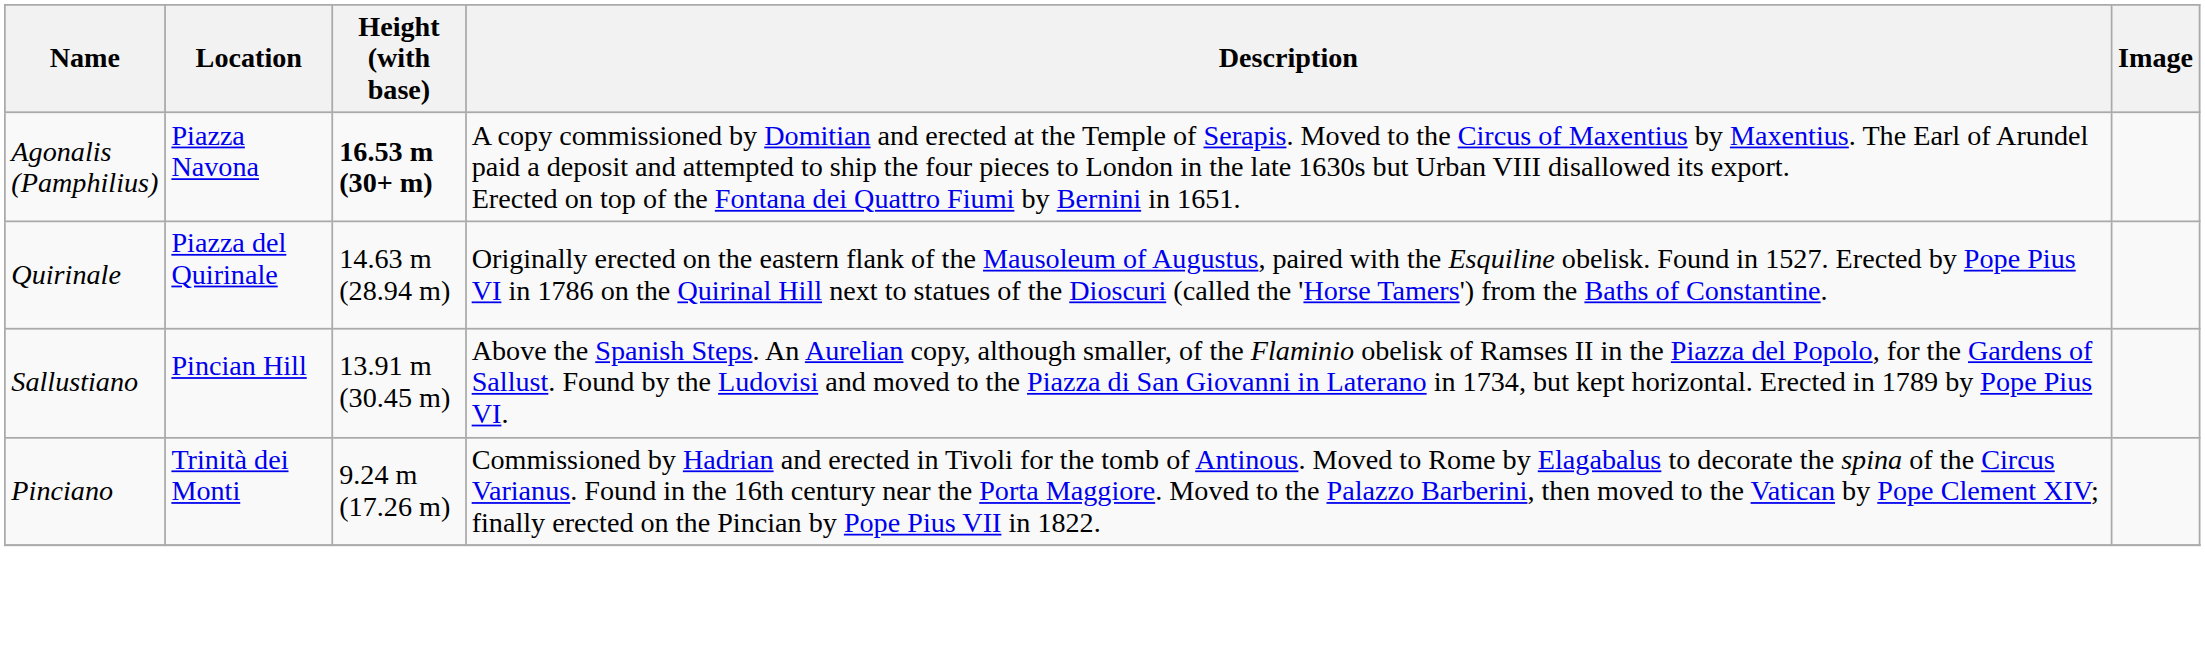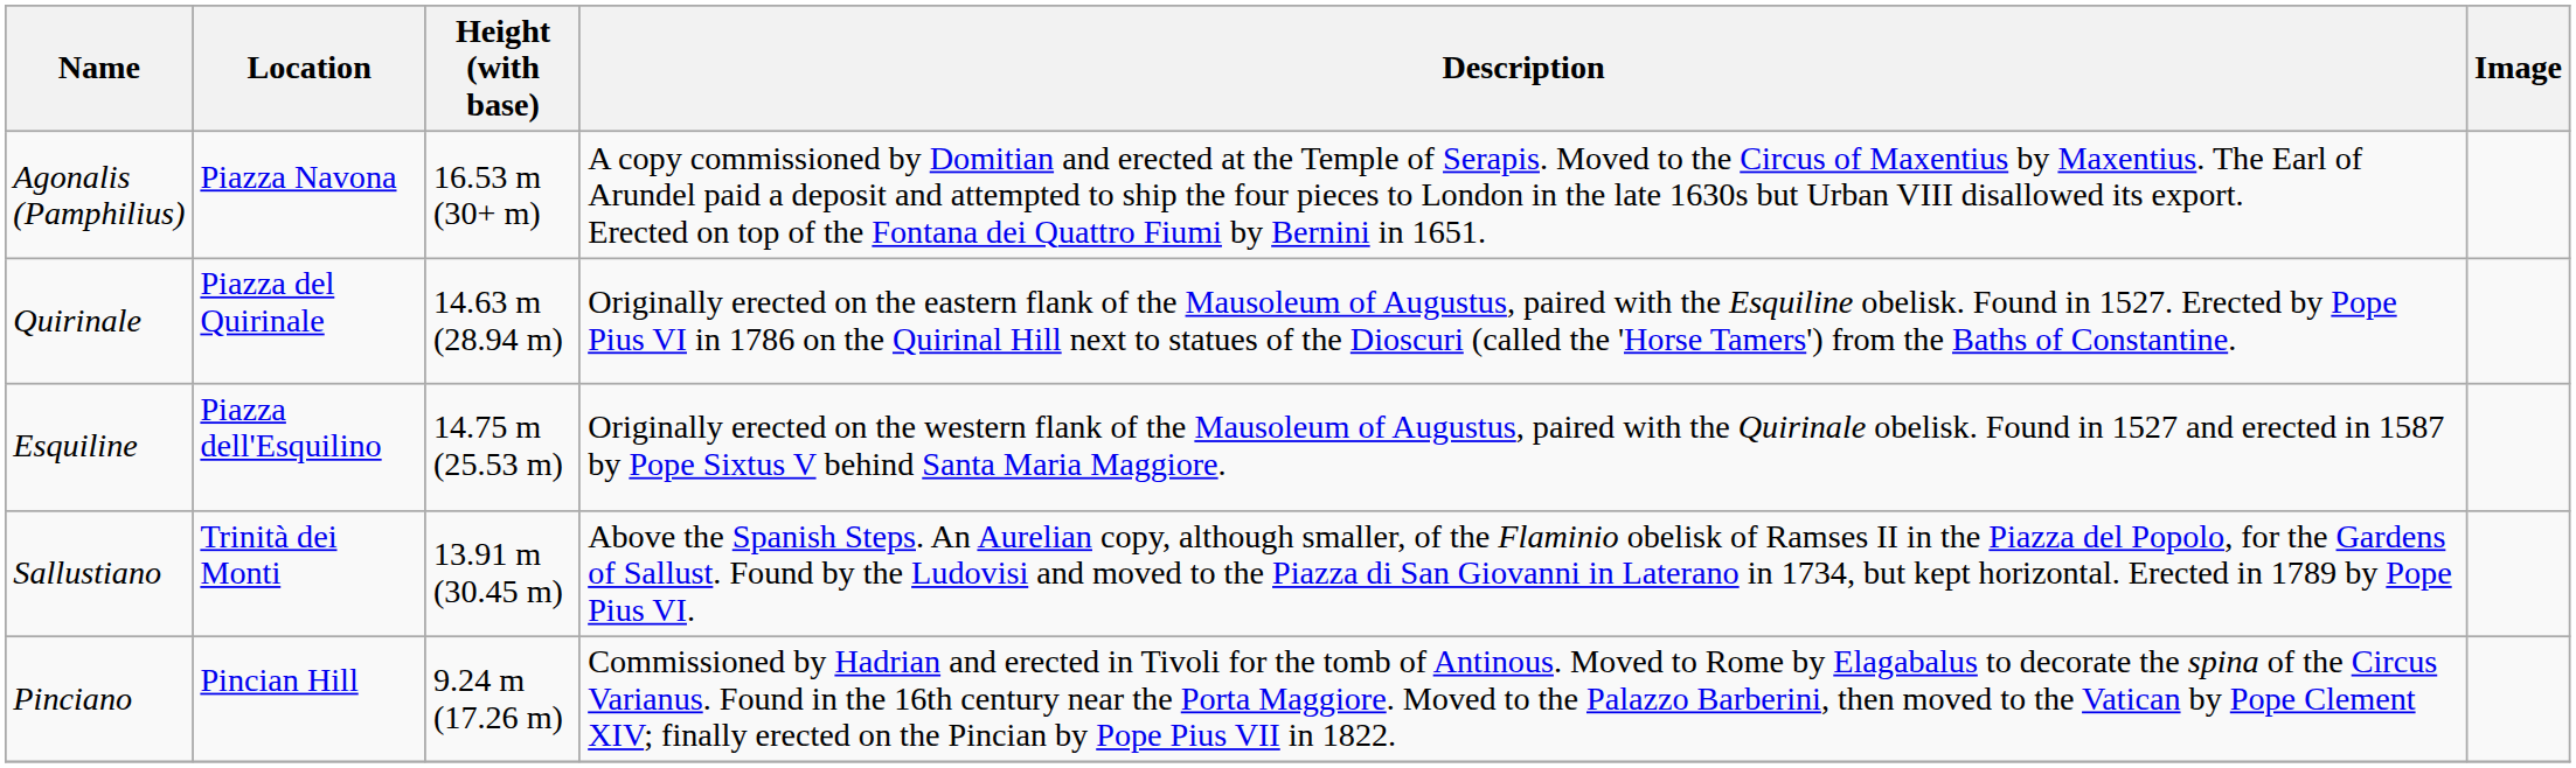 <table class="wikitable">
 <tr>
 <th>Name</th>
 <th>Location</th>
 <th>Height <br>(with base)</th>
 <th>Description</th>
 <th>Image</th>
 </tr>
 <tr>
 <td><em>Agonalis</em><br><em>(Pamphilius)</em></td>
 <td><a href='#'>Piazza Navona</a><br><br></td>
-<td><strong>16.53 m <br>(30+ m)</strong></td>
+<td>16.53 m <br>(30+ m)</td>
 <td>A copy commissioned by <a href='#'>Domitian</a> and erected at the Temple of <a href='#'>Serapis</a>. Moved to the <a href='#'>Circus of Maxentius</a> by <a href='#'>Maxentius</a>. The Earl of Arundel paid a deposit and attempted to ship the four pieces to London in the late 1630s but Urban VIII disallowed its export.<br>Erected on top of the <a href='#'>Fontana dei Quattro Fiumi</a> by <a href='#'>Bernini</a> in 1651.</td>
 <td></td>
 </tr>
 <tr>
 <td><em>Quirinale</em></td>
 <td><a href='#'>Piazza del Quirinale</a><br><br></td>
 <td>14.63 m <br>(28.94 m)</td>
 <td>Originally erected on the eastern flank of the <a href='#'>Mausoleum of Augustus</a>, paired with the <em>Esquiline</em> obelisk. Found in 1527. Erected by <a href='#'>Pope Pius VI</a> in 1786 on the <a href='#'>Quirinal Hill</a> next to statues of the <a href='#'>Dioscuri</a> (called the '<a href='#'>Horse Tamers</a>') from the <a href='#'>Baths of Constantine</a>.</td>
 <td></td>
 </tr>
 <tr>
+<td><em>Esquiline</em></td>
+<td><a href='#'>Piazza dell'Esquilino</a><br><br></td>
+<td>14.75 m <br>(25.53 m)</td>
+<td>Originally erected on the western flank of the <a href='#'>Mausoleum of Augustus</a>, paired with the <em>Quirinale</em> obelisk. Found in 1527 and erected in 1587 by <a href='#'>Pope Sixtus V</a> behind <a href='#'>Santa Maria Maggiore</a>.</td>
+<td></td>
+</tr>
+<tr>
 <td><em>Sallustiano</em></td>
-<td><a href='#'>Pincian Hill</a><br><br></td>
+<td><a href='#'>Trinità dei Monti</a><br><br></td>
 <td>13.91 m <br>(30.45 m)</td>
 <td>Above the <a href='#'>Spanish Steps</a>. An <a href='#'>Aurelian</a> copy, although smaller, of the <em>Flaminio</em> obelisk of Ramses II in the <a href='#'>Piazza del Popolo</a>, for the <a href='#'>Gardens of Sallust</a>. Found by the <a href='#'>Ludovisi</a> and moved to the <a href='#'>Piazza di San Giovanni in Laterano</a> in 1734, but kept horizontal. Erected in 1789 by <a href='#'>Pope Pius VI</a>.</td>
 <td></td>
 </tr>
 <tr>
 <td><em>Pinciano</em></td>
-<td><a href='#'>Trinità dei Monti</a><br><br></td>
+<td><a href='#'>Pincian Hill</a><br><br></td>
 <td>9.24 m <br>(17.26 m)</td>
 <td>Commissioned by <a href='#'>Hadrian</a> and  erected in Tivoli for the tomb of <a href='#'>Antinous</a>. Moved to Rome by <a href='#'>Elagabalus</a> to decorate the <em>spina</em> of the <a href='#'>Circus Varianus</a>. Found in the 16th century near the <a href='#'>Porta Maggiore</a>. Moved to the <a href='#'>Palazzo Barberini</a>, then moved to the <a href='#'>Vatican</a> by <a href='#'>Pope Clement XIV</a>; finally erected on the Pincian by <a href='#'>Pope Pius VII</a> in 1822.</td>
 <td></td>
 </tr>
 <tr>
 </tr>
 </table>
